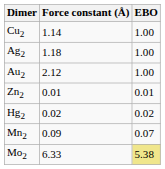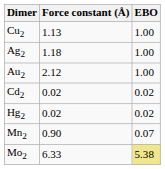 <table class="wikitable floatright">
 <tr>
 <th>Dimer</th>
 <th>Force constant (Å)</th>
 <th>EBO</th>
 </tr>
 <tr>
 <td>Cu<sub>2</sub></td>
-<td>1.14</td>
+<td>1.13</td>
 <td>1.00</td>
 </tr>
 <tr>
 <td>Ag<sub>2</sub></td>
 <td>1.18</td>
 <td>1.00</td>
 </tr>
 <tr>
 <td>Au<sub>2</sub></td>
 <td>2.12</td>
 <td>1.00</td>
 </tr>
 <tr>
-<td>Zn<sub>2</sub></td>
-<td>0.01</td>
-<td>0.01</td>
+<td>Cd<sub>2</sub></td>
+<td>0.02</td>
+<td>0.02</td>
 </tr>
 <tr>
 <td>Hg<sub>2</sub></td>
 <td>0.02</td>
 <td>0.02</td>
 </tr>
 <tr>
 <td>Mn<sub>2</sub></td>
-<td>0.09</td>
+<td>0.90</td>
 <td>0.07</td>
 </tr>
 <tr>
 <td>Mo<sub>2</sub></td>
 <td>6.33</td>
 <td style="background: khaki;">5.38</td>
 </tr>
 </table>
